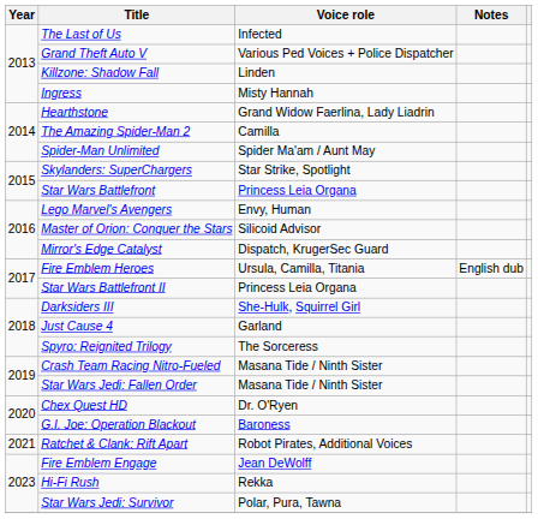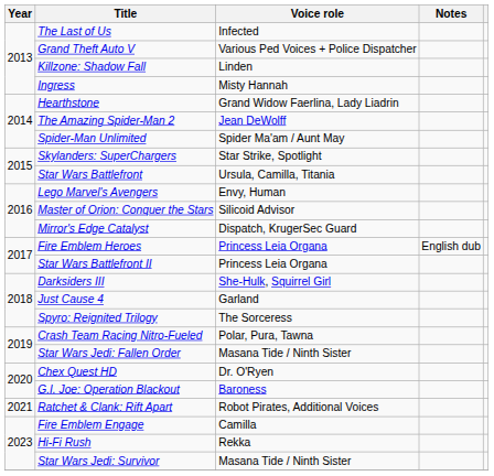 <table class="wikitable sortable">
 <tr>
 <th>Year</th>
 <th>Title</th>
 <th>Voice role</th>
 <th class="unsortable">Notes</th>
 <th class="unsortable"></th>
 </tr>
 <tr>
 <td rowspan="4">2013</td>
 <td><em><a href='#'>The Last of Us</a></em></td>
 <td>Infected</td>
 <td></td>
 <td></td>
 </tr>
 <tr>
 <td><em><a href='#'>Grand Theft Auto V</a></em></td>
 <td>Various Ped Voices + Police Dispatcher</td>
 <td></td>
 <td></td>
 </tr>
 <tr>
 <td><em><a href='#'>Killzone: Shadow Fall</a></em></td>
 <td>Linden</td>
 <td></td>
 <td></td>
 </tr>
 <tr>
 <td><em><a href='#'>Ingress</a></em></td>
 <td>Misty Hannah</td>
 <td></td>
 <td></td>
 </tr>
 <tr>
 <td rowspan="3">2014</td>
 <td><em><a href='#'>Hearthstone</a></em></td>
 <td>Grand Widow Faerlina, Lady Liadrin</td>
 <td></td>
 <td></td>
 </tr>
 <tr>
 <td><em><a href='#'>The Amazing Spider-Man 2</a></em></td>
-<td>Camilla</td>
+<td><a href='#'>Jean DeWolff</a></td>
 <td></td>
 <td></td>
 </tr>
 <tr>
 <td><em><a href='#'>Spider-Man Unlimited</a></em></td>
 <td>Spider Ma'am / Aunt May</td>
 <td></td>
 <td></td>
 </tr>
 <tr>
 <td rowspan="2">2015</td>
 <td><em><a href='#'>Skylanders: SuperChargers</a></em></td>
 <td>Star Strike, Spotlight</td>
 <td></td>
 <td></td>
 </tr>
 <tr>
 <td><em><a href='#'>Star Wars Battlefront</a></em></td>
-<td><a href='#'>Princess Leia Organa</a></td>
+<td>Ursula, Camilla, Titania</td>
 <td></td>
 <td></td>
 </tr>
 <tr>
 <td rowspan="3">2016</td>
 <td><em><a href='#'>Lego Marvel's Avengers</a></em></td>
 <td>Envy, Human</td>
 <td></td>
 <td></td>
 </tr>
 <tr>
 <td><em><a href='#'>Master of Orion: Conquer the Stars</a></em></td>
 <td>Silicoid Advisor</td>
 <td></td>
 <td></td>
 </tr>
 <tr>
 <td><em><a href='#'>Mirror's Edge Catalyst</a></em></td>
 <td>Dispatch, KrugerSec Guard</td>
 <td></td>
 <td></td>
 </tr>
 <tr>
 <td rowspan="2">2017</td>
 <td><em><a href='#'>Fire Emblem Heroes</a></em></td>
-<td>Ursula, Camilla, Titania</td>
+<td><a href='#'>Princess Leia Organa</a></td>
 <td>English dub</td>
 <td></td>
 </tr>
 <tr>
 <td><em><a href='#'>Star Wars Battlefront II</a></em></td>
 <td>Princess Leia Organa</td>
 <td></td>
 <td></td>
 </tr>
 <tr>
 <td rowspan="3">2018</td>
 <td><em><a href='#'>Darksiders III</a></em></td>
 <td><a href='#'>She-Hulk</a>, <a href='#'>Squirrel Girl</a></td>
 <td></td>
 <td></td>
 </tr>
 <tr>
 <td><em><a href='#'>Just Cause 4</a></em></td>
 <td>Garland</td>
 <td></td>
 <td></td>
 </tr>
 <tr>
 <td><em><a href='#'>Spyro: Reignited Trilogy</a></em></td>
 <td>The Sorceress</td>
 <td></td>
 <td></td>
 </tr>
 <tr>
 <td rowspan="2">2019</td>
 <td><em><a href='#'>Crash Team Racing Nitro-Fueled</a></em></td>
-<td>Masana Tide / Ninth Sister</td>
+<td>Polar, Pura, Tawna</td>
 <td></td>
 <td></td>
 </tr>
 <tr>
 <td><em><a href='#'>Star Wars Jedi: Fallen Order</a></em></td>
 <td>Masana Tide / Ninth Sister</td>
 <td></td>
 <td></td>
 </tr>
 <tr>
 <td rowspan="2">2020</td>
 <td><em><a href='#'>Chex Quest HD</a></em></td>
 <td>Dr. O'Ryen</td>
 <td></td>
 <td></td>
 </tr>
 <tr>
 <td><em><a href='#'>G.I. Joe: Operation Blackout</a></em></td>
 <td><a href='#'>Baroness</a></td>
 <td></td>
 <td></td>
 </tr>
 <tr>
 <td>2021</td>
 <td><em><a href='#'>Ratchet & Clank: Rift Apart</a></em></td>
 <td>Robot Pirates, Additional Voices</td>
 <td></td>
 <td></td>
 </tr>
 <tr>
 <td rowspan="3">2023</td>
 <td><em><a href='#'>Fire Emblem Engage</a></em></td>
-<td><a href='#'>Jean DeWolff</a></td>
+<td>Camilla</td>
 <td></td>
 <td></td>
 </tr>
 <tr>
 <td><em><a href='#'>Hi-Fi Rush</a></em></td>
 <td>Rekka</td>
 <td></td>
 <td></td>
 </tr>
 <tr>
 <td><em><a href='#'>Star Wars Jedi: Survivor</a></em></td>
-<td>Polar, Pura, Tawna</td>
+<td>Masana Tide / Ninth Sister</td>
 <td></td>
 <td></td>
 </tr>
 <tr>
 </tr>
 <tr>
 </tr>
 </table>
